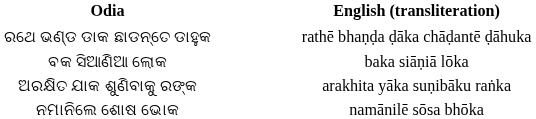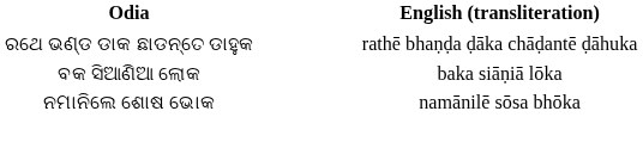 <table border="0" cellpadding="2">
 <tr>
 <th width=300>Odia</th>
 <th width=300>English (transliteration)</th>
 </tr>
 <tr>
 </tr>
 <tr>
 <td align="center">ରଥେ ଭଣ୍ଡ ଡାକ ଛାଡନ୍ତେ ଡାହୁକ</td>
 <td align="center">rathē bhaṇḍa ḍāka chāḍantē ḍāhuka</td>
 </tr>
 <tr>
 <td align="center">ବକ ସିଆଣିଆ ଲୋକ</td>
 <td align="center">baka siāṇiā lōka</td>
 </tr>
 <tr>
-<td align="center">ଅରକ୍ଷିତ ଯାକ ଶୁଣିବାକୁ ରଙ୍କ</td>
-<td align="center">arakhita yāka suṇibāku raṅka</td>
-</tr>
-<tr>
 <td align="center">ନମାନିଲେ ଶୋଷ ଭୋକ</td>
 <td align="center">namānilē sōsa bhōka</td>
 </tr>
 </table>
